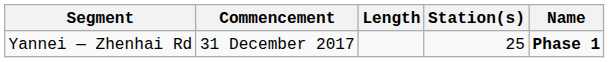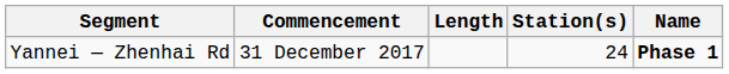 <table class="wikitable" style="border-collapse: collapse; text-align: right;">
 <tr>
 <th>Segment</th>
 <th>Commencement</th>
 <th>Length</th>
 <th>Station(s)</th>
 <th>Name</th>
 </tr>
 <tr>
 <td style="text-align: left;">Yannei — Zhenhai Rd</td>
 <td>31 December 2017</td>
 <td></td>
-<td>25</td>
+<td>24</td>
 <td style="text-align: left;"><strong>Phase 1</strong></td>
 </tr>
 </table>
